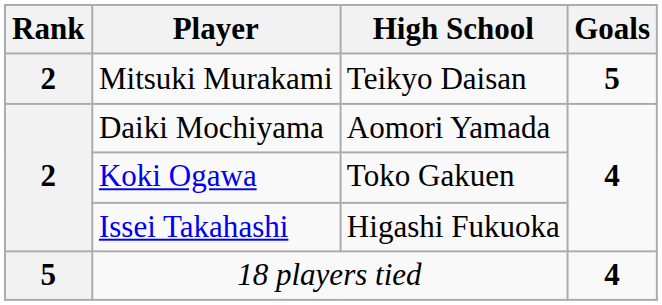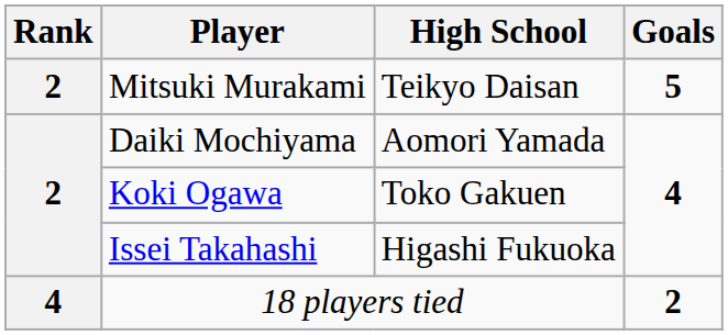 <table class="wikitable" style="text-align:center">
 <tr>
 <th>Rank</th>
 <th>Player</th>
 <th>High School</th>
 <th>Goals</th>
 </tr>
 <tr>
 <th rowspan=1>2</th>
 <td align="left"> Mitsuki Murakami</td>
 <td align="left">Teikyo Daisan</td>
 <td rowspan=1><strong>5</strong></td>
 </tr>
 <tr>
 <th rowspan=3>2</th>
 <td align="left"> Daiki Mochiyama</td>
 <td align="left">Aomori Yamada</td>
 <td rowspan=3><strong>4</strong></td>
 </tr>
 <tr>
 <td align="left"> <a href='#'>Koki Ogawa</a></td>
 <td align="left">Toko Gakuen</td>
 </tr>
 <tr>
 <td align="left"> <a href='#'>Issei Takahashi</a></td>
 <td align="left">Higashi Fukuoka</td>
 </tr>
 <tr>
-<th rowspan=1>5</th>
+<th rowspan=1>4</th>
 <td align="center" colspan="2"><em>18 players tied</em></td>
-<td rowspan=1><strong>4</strong></td>
+<td rowspan=1><strong>2</strong></td>
 </tr>
 </table>
